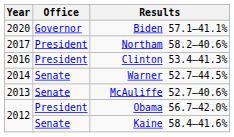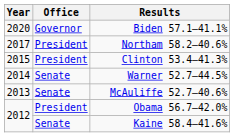 <table class=wikitable>
 <tr>
 <th width="30">Year</th>
 <th width="60">Office</th>
 <th width="180">Results</th>
 </tr>
 <tr>
 <td>2020</td>
 <td><a href='#'>Governor</a></td>
 <td align="right" ><a href='#'>Biden</a> 57.1–41.1%</td>
 </tr>
 <tr>
 <td>2017</td>
 <td><a href='#'>President</a></td>
 <td align="right" ><a href='#'>Northam</a> 58.2–40.6%</td>
 </tr>
 <tr>
-<td>2016</td>
+<td>2015</td>
 <td><a href='#'>President</a></td>
 <td align="right" ><a href='#'>Clinton</a> 53.4–41.3%</td>
 </tr>
 <tr>
 <td>2014</td>
 <td><a href='#'>Senate</a></td>
 <td align="right" ><a href='#'>Warner</a> 52.7–44.5%</td>
 </tr>
 <tr>
 <td>2013</td>
 <td><a href='#'>Senate</a></td>
 <td align="right" ><a href='#'>McAuliffe</a> 52.7–40.6%</td>
 </tr>
 <tr>
 <td rowspan="2">2012</td>
 <td><a href='#'>President</a></td>
 <td align="right" ><a href='#'>Obama</a> 56.7–42.0%</td>
 </tr>
 <tr>
 <td><a href='#'>Senate</a></td>
 <td align="right" ><a href='#'>Kaine</a> 58.4–41.6%</td>
 </tr>
 </table>
